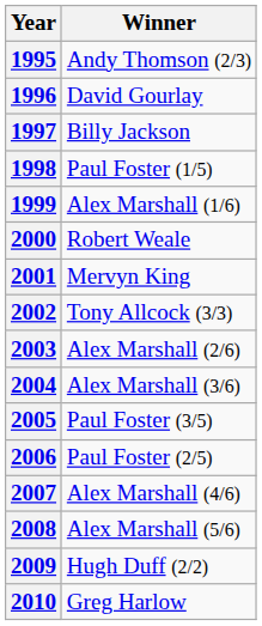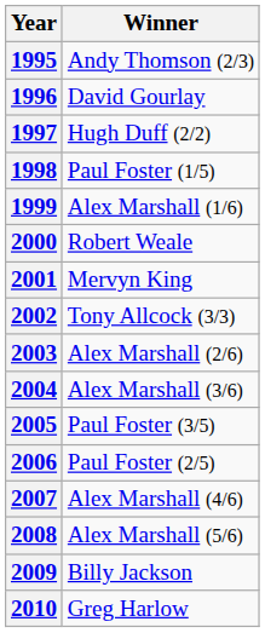 <table class="wikitable">
 <tr>
 <th>Year</th>
 <th>Winner</th>
 </tr>
 <tr>
 <th><a href='#'>1995</a></th>
 <td> <a href='#'>Andy Thomson</a> <small>(2/3)</small></td>
 </tr>
 <tr>
 <th><a href='#'>1996</a></th>
 <td> <a href='#'>David Gourlay</a></td>
 </tr>
 <tr>
 <th><a href='#'>1997</a></th>
-<td> <a href='#'>Billy Jackson</a></td>
+<td> <a href='#'>Hugh Duff</a> <small>(2/2)</small></td>
 </tr>
 <tr>
 <th><a href='#'>1998</a></th>
 <td> <a href='#'>Paul Foster</a> <small>(1/5)</small></td>
 </tr>
 <tr>
 <th><a href='#'>1999</a></th>
 <td> <a href='#'>Alex Marshall</a> <small>(1/6)</small></td>
 </tr>
 <tr>
 <th><a href='#'>2000</a></th>
 <td> <a href='#'>Robert Weale</a></td>
 </tr>
 <tr>
 <th><a href='#'>2001</a></th>
 <td> <a href='#'>Mervyn King</a></td>
 </tr>
 <tr>
 <th><a href='#'>2002</a></th>
 <td> <a href='#'>Tony Allcock</a> <small>(3/3)</small></td>
 </tr>
 <tr>
 <th><a href='#'>2003</a></th>
 <td> <a href='#'>Alex Marshall</a> <small>(2/6)</small></td>
 </tr>
 <tr>
 <th><a href='#'>2004</a></th>
 <td> <a href='#'>Alex Marshall</a> <small>(3/6)</small></td>
 </tr>
 <tr>
 <th><a href='#'>2005</a></th>
 <td> <a href='#'>Paul Foster</a> <small>(3/5)</small></td>
 </tr>
 <tr>
 <th><a href='#'>2006</a></th>
 <td> <a href='#'>Paul Foster</a> <small>(2/5)</small></td>
 </tr>
 <tr>
 <th><a href='#'>2007</a></th>
 <td> <a href='#'>Alex Marshall</a> <small>(4/6)</small></td>
 </tr>
 <tr>
 <th><a href='#'>2008</a></th>
 <td> <a href='#'>Alex Marshall</a> <small>(5/6)</small></td>
 </tr>
 <tr>
 <th><a href='#'>2009</a></th>
-<td> <a href='#'>Hugh Duff</a> <small>(2/2)</small></td>
+<td> <a href='#'>Billy Jackson</a></td>
 </tr>
 <tr>
 <th><a href='#'>2010</a></th>
 <td> <a href='#'>Greg Harlow</a></td>
 </tr>
 </table>
